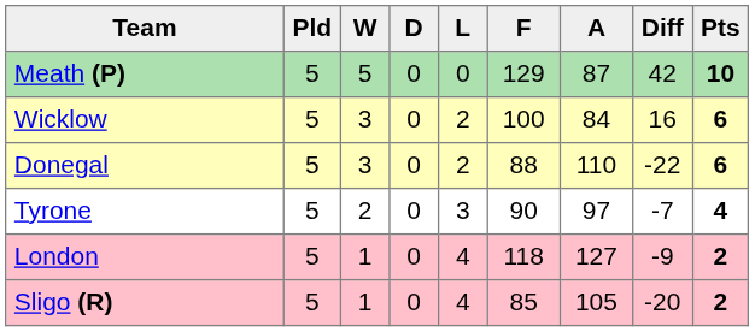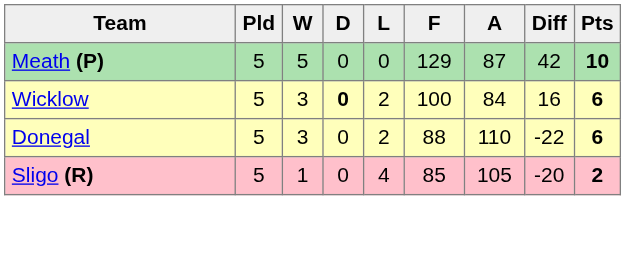 <table style=border-collapse:collapse border=1 cellspacing=0 cellpadding=5>
 <tr align=center bgcolor=#efefef>
 <th width=165>Team</th>
 <th width=20>Pld</th>
 <th width=20>W</th>
 <th width=20>D</th>
 <th width=20>L</th>
 <th width=35>F</th>
 <th width=35>A</th>
 <th width=20>Diff</th>
 <th width=20>Pts</th>
 </tr>
 <tr align=center  style="background:#ACE1AF;">
 <td style="text-align:left;"> <a href='#'>Meath</a> <strong>(P)</strong></td>
 <td>5</td>
 <td>5</td>
 <td>0</td>
 <td>0</td>
 <td>129</td>
 <td>87</td>
 <td>42</td>
 <td><strong>10</strong></td>
 </tr>
 <tr align=center style="background:#FFFFBB;">
 <td style="text-align:left;"> <a href='#'>Wicklow</a></td>
 <td>5</td>
 <td>3</td>
-<td>0</td>
+<td><strong>0</strong></td>
 <td>2</td>
 <td>100</td>
 <td>84</td>
 <td>16</td>
 <td><strong>6</strong></td>
 </tr>
 <tr align=center style="background:#FFFFBB;">
 <td style="text-align:left;"> <a href='#'>Donegal</a></td>
 <td>5</td>
 <td>3</td>
 <td>0</td>
 <td>2</td>
 <td>88</td>
 <td>110</td>
 <td>-22</td>
 <td><strong>6</strong></td>
 </tr>
-<tr align=center style=>
-<td style="text-align:left;"> <a href='#'>Tyrone</a></td>
-<td>5</td>
-<td>2</td>
-<td>0</td>
-<td>3</td>
-<td>90</td>
-<td>97</td>
-<td>-7</td>
-<td><strong>4</strong></td>
-</tr>
-<tr align=center style="background:#FFC0CB;">
-<td style="text-align:left;"> <a href='#'>London</a></td>
-<td>5</td>
-<td>1</td>
-<td>0</td>
-<td>4</td>
-<td>118</td>
-<td>127</td>
-<td>-9</td>
-<td><strong>2</strong></td>
-</tr>
 <tr align=center style="background:#FFC0CB;">
 <td style="text-align:left;"> <a href='#'>Sligo</a> <strong>(R)</strong></td>
 <td>5</td>
 <td>1</td>
 <td>0</td>
 <td>4</td>
 <td>85</td>
 <td>105</td>
 <td>-20</td>
 <td><strong>2</strong></td>
 </tr>
 </table>
